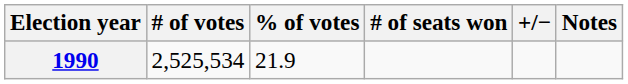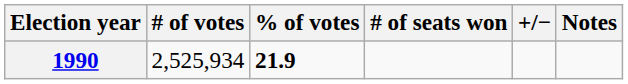 <table class=wikitable>
 <tr>
 <th>Election year</th>
 <th># of votes</th>
 <th>% of votes</th>
 <th># of seats won</th>
 <th>+/−</th>
 <th>Notes</th>
 </tr>
 <tr>
 <th><a href='#'>1990</a></th>
-<td>2,525,534</td>
-<td>21.9</td>
+<td>2,525,934</td>
+<td><strong>21.9</strong></td>
 <td></td>
 <td></td>
 <td></td>
 </tr>
 </table>
